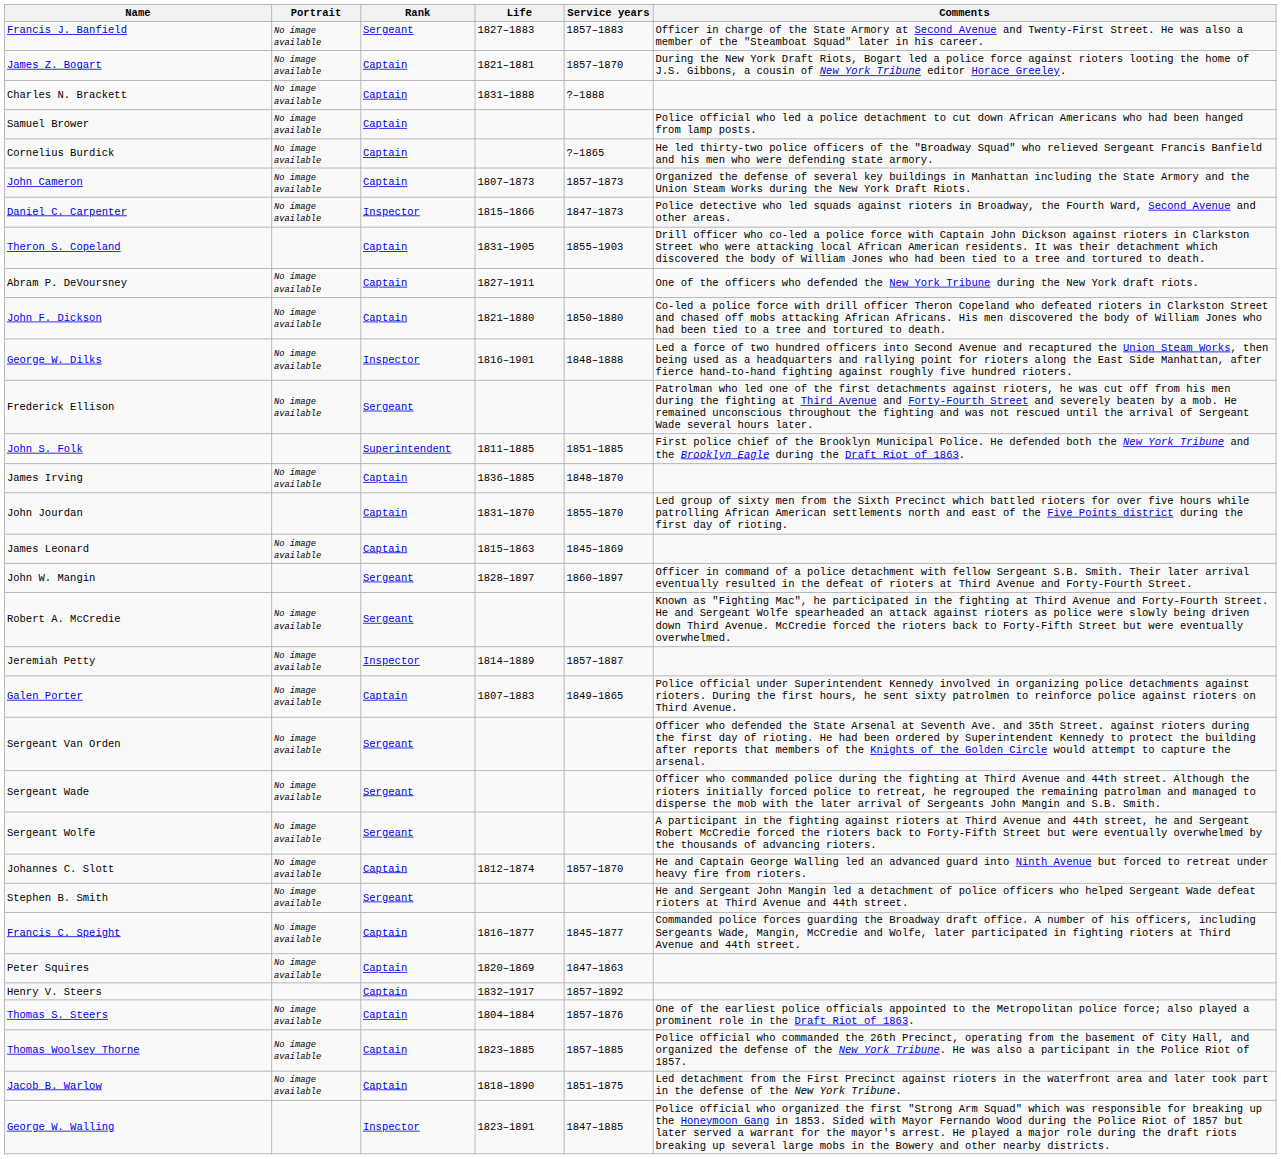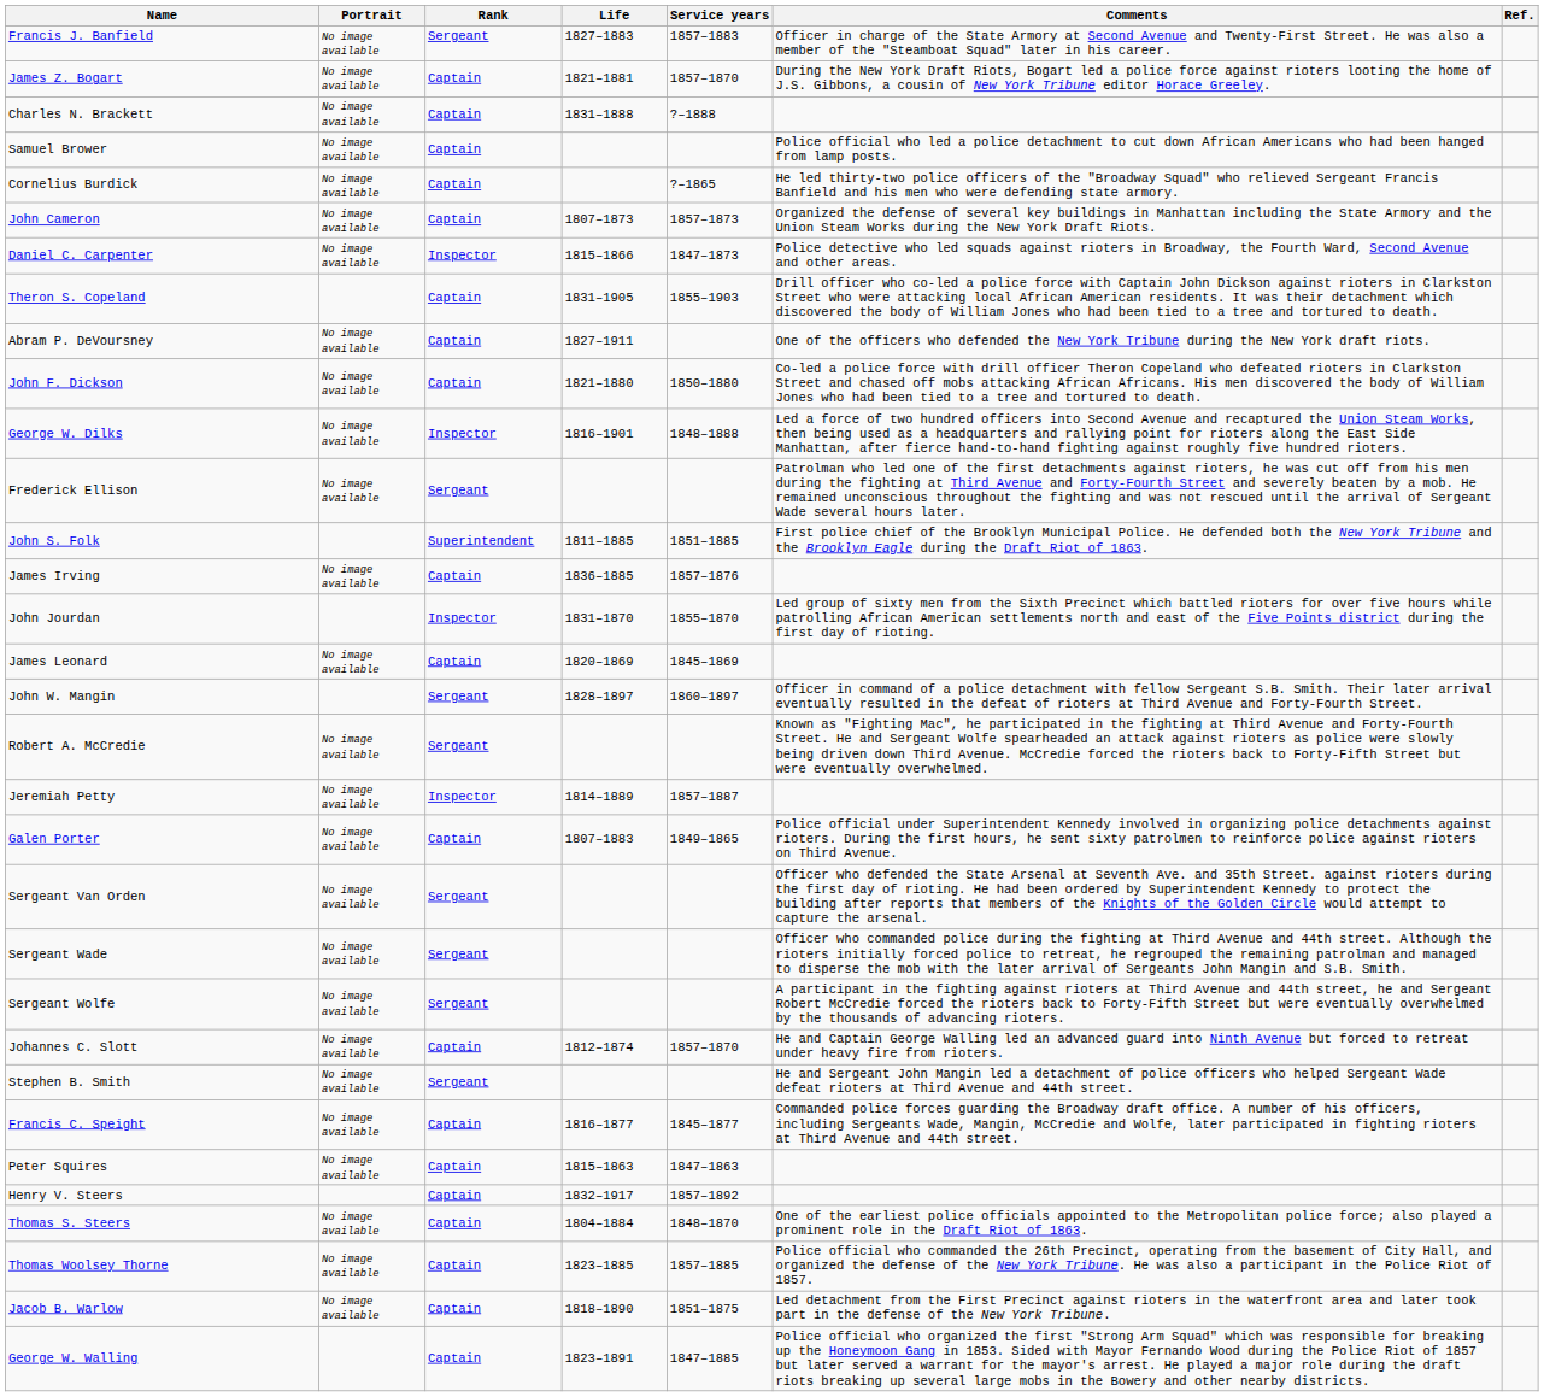 <table class="sortable wikitable">
 <tr>
 <th width="21%">Name</th>
 <th width="7%">Portrait</th>
 <th width="9%">Rank</th>
 <th width="7%">Life</th>
 <th width="7%">Service years</th>
 <th width="55%">Comments</th>
+<th width="1%">Ref.</th>
 </tr>
 <tr valign="top">
 <td><a href='#'>Francis J. Banfield</a></td>
 <td><small><em>No image <br>available</em></small></td>
 <td><a href='#'>Sergeant</a></td>
 <td>1827–1883</td>
 <td>1857–1883</td>
 <td>Officer in charge of the State Armory at <a href='#'>Second Avenue</a> and Twenty-First Street. He was also a member of the "Steamboat Squad" later in his career.</td>
+<td></td>
 </tr>
 <tr>
 <td><a href='#'>James Z. Bogart</a></td>
 <td><small><em>No image <br>available</em></small></td>
 <td><a href='#'>Captain</a></td>
 <td>1821–1881</td>
 <td>1857–1870</td>
 <td>During the New York Draft Riots, Bogart led a police force against rioters looting the home of J.S. Gibbons, a cousin of <em><a href='#'>New York Tribune</a></em> editor <a href='#'>Horace Greeley</a>.</td>
+<td></td>
 </tr>
 <tr>
 <td>Charles N. Brackett</td>
 <td><small><em>No image <br>available</em></small></td>
 <td><a href='#'>Captain</a></td>
 <td>1831–1888</td>
 <td>?–1888</td>
+<td></td>
 <td></td>
 </tr>
 <tr>
 <td>Samuel Brower</td>
 <td><small><em>No image <br>available</em></small></td>
 <td><a href='#'>Captain</a></td>
 <td></td>
 <td></td>
 <td>Police official who led a police detachment to cut down African Americans who had been hanged from lamp posts.</td>
+<td></td>
 </tr>
 <tr>
 <td>Cornelius Burdick</td>
 <td><small><em>No image <br>available</em></small></td>
 <td><a href='#'>Captain</a></td>
 <td></td>
 <td>?–1865</td>
 <td>He led thirty-two police officers of the "Broadway Squad" who relieved Sergeant Francis Banfield and his men who were defending state armory.</td>
+<td></td>
 </tr>
 <tr>
 <td><a href='#'>John Cameron</a></td>
 <td><small><em>No image <br>available</em></small></td>
 <td><a href='#'>Captain</a></td>
 <td>1807–1873</td>
 <td>1857–1873</td>
 <td>Organized the defense of several key buildings in Manhattan including the State Armory and the Union Steam Works during the New York Draft Riots.</td>
+<td></td>
 </tr>
 <tr>
 <td><a href='#'>Daniel C. Carpenter</a></td>
 <td><small><em>No image <br>available</em></small></td>
 <td><a href='#'>Inspector</a></td>
 <td>1815–1866</td>
 <td>1847–1873</td>
 <td>Police detective who led squads against rioters in Broadway, the Fourth Ward, <a href='#'>Second Avenue</a> and other areas.</td>
+<td></td>
 </tr>
 <tr>
 <td><a href='#'>Theron S. Copeland</a></td>
 <td></td>
 <td><a href='#'>Captain</a></td>
 <td>1831–1905</td>
 <td>1855–1903</td>
 <td>Drill officer who co-led a police force with Captain John Dickson against rioters in Clarkston Street who were attacking local African American residents. It was their detachment which discovered the body of William Jones who had been tied to a tree and tortured to death.</td>
+<td></td>
 </tr>
 <tr>
 <td>Abram P. DeVoursney</td>
 <td><small><em>No image <br>available</em></small></td>
 <td><a href='#'>Captain</a></td>
 <td>1827–1911</td>
 <td></td>
 <td>One of the officers who defended the <a href='#'>New York Tribune</a> during the New York draft riots.</td>
+<td></td>
 </tr>
 <tr>
 <td><a href='#'>John F. Dickson</a></td>
 <td><small><em>No image <br>available</em></small></td>
 <td><a href='#'>Captain</a></td>
 <td>1821–1880</td>
 <td>1850–1880</td>
 <td>Co-led a police force with drill officer Theron Copeland who defeated rioters in Clarkston Street and chased off mobs attacking African Africans. His men discovered the body of William Jones who had been tied to a tree and tortured to death.</td>
+<td></td>
 </tr>
 <tr>
 <td><a href='#'>George W. Dilks</a></td>
 <td><small><em>No image <br>available</em></small></td>
 <td><a href='#'>Inspector</a></td>
 <td>1816–1901</td>
 <td>1848–1888</td>
 <td>Led a force of two hundred officers into Second Avenue and recaptured the <a href='#'>Union Steam Works</a>, then being used as a headquarters and rallying point for rioters along the East Side Manhattan, after fierce hand-to-hand fighting against roughly five hundred rioters.</td>
+<td></td>
 </tr>
 <tr>
 <td>Frederick Ellison</td>
 <td><small><em>No image <br>available</em></small></td>
 <td><a href='#'>Sergeant</a></td>
 <td></td>
 <td></td>
 <td>Patrolman who led one of the first detachments against rioters, he was cut off from his men during the fighting at <a href='#'>Third Avenue</a> and <a href='#'>Forty-Fourth Street</a> and severely beaten by a mob. He remained unconscious throughout the fighting and was not rescued until the arrival of Sergeant Wade several hours later.</td>
+<td></td>
 </tr>
 <tr>
 <td><a href='#'>John S. Folk</a></td>
 <td></td>
 <td><a href='#'>Superintendent</a></td>
 <td>1811–1885</td>
 <td>1851–1885</td>
 <td>First police chief of the Brooklyn Municipal Police. He defended both the <em><a href='#'>New York Tribune</a></em> and the <em><a href='#'>Brooklyn Eagle</a></em> during the <a href='#'>Draft Riot of 1863</a>.</td>
+<td></td>
 </tr>
 <tr>
 <td>James Irving</td>
 <td><small><em>No image <br>available</em></small></td>
 <td><a href='#'>Captain</a></td>
 <td>1836–1885</td>
-<td>1848–1870</td>
+<td>1857–1876</td>
+<td></td>
 <td></td>
 </tr>
 <tr>
 <td>John Jourdan</td>
 <td></td>
-<td><a href='#'>Captain</a></td>
+<td><a href='#'>Inspector</a></td>
 <td>1831–1870</td>
 <td>1855–1870</td>
 <td>Led group of sixty men from the Sixth Precinct which battled rioters for over five hours while patrolling African American settlements north and east of the <a href='#'>Five Points district</a> during the first day of rioting.</td>
+<td></td>
 </tr>
 <tr>
 <td>James Leonard</td>
 <td><small><em>No image <br>available</em></small></td>
 <td><a href='#'>Captain</a></td>
-<td>1815–1863</td>
+<td>1820–1869</td>
 <td>1845–1869</td>
+<td></td>
 <td></td>
 </tr>
 <tr>
 <td>John W. Mangin</td>
 <td></td>
 <td><a href='#'>Sergeant</a></td>
 <td>1828–1897</td>
 <td>1860–1897</td>
 <td>Officer in command of a police detachment with fellow Sergeant S.B. Smith. Their later arrival eventually resulted in the defeat of rioters at Third Avenue and Forty-Fourth Street.</td>
+<td></td>
 </tr>
 <tr>
 <td>Robert A. McCredie</td>
 <td><small><em>No image <br>available</em></small></td>
 <td><a href='#'>Sergeant</a></td>
 <td></td>
 <td></td>
 <td>Known as "Fighting Mac", he participated in the fighting at Third Avenue and Forty-Fourth Street. He and Sergeant Wolfe spearheaded an attack against rioters as police were slowly being driven down Third Avenue. McCredie forced the rioters back to Forty-Fifth Street but were eventually overwhelmed.</td>
+<td></td>
 </tr>
 <tr>
 <td>Jeremiah Petty</td>
 <td><small><em>No image <br>available</em></small></td>
 <td><a href='#'>Inspector</a></td>
 <td>1814–1889</td>
 <td>1857–1887</td>
+<td></td>
 <td></td>
 </tr>
 <tr>
 <td><a href='#'>Galen Porter</a></td>
 <td><small><em>No image <br>available</em></small></td>
 <td><a href='#'>Captain</a></td>
 <td>1807–1883</td>
 <td>1849–1865</td>
 <td>Police official under Superintendent Kennedy involved in organizing police detachments against rioters. During the first hours, he sent sixty patrolmen to reinforce police against rioters on Third Avenue.</td>
+<td></td>
 </tr>
 <tr>
 <td>Sergeant Van Orden </td>
 <td><small><em>No image <br>available</em></small></td>
 <td><a href='#'>Sergeant</a></td>
 <td></td>
 <td></td>
 <td>Officer who defended the State Arsenal at Seventh Ave. and 35th Street. against rioters during the first day of rioting. He had been ordered by Superintendent Kennedy to protect the building after reports that members of the <a href='#'>Knights of the Golden Circle</a> would attempt to capture the arsenal.</td>
+<td></td>
 </tr>
 <tr>
 <td>Sergeant Wade </td>
 <td><small><em>No image <br>available</em></small></td>
 <td><a href='#'>Sergeant</a></td>
 <td></td>
 <td></td>
 <td>Officer who commanded police during the fighting at Third Avenue and 44th street. Although the rioters initially forced police to retreat, he regrouped the remaining patrolman and managed to disperse the mob with the later arrival of Sergeants John Mangin and S.B. Smith.</td>
+<td></td>
 </tr>
 <tr>
 <td>Sergeant Wolfe </td>
 <td><small><em>No image <br>available</em></small></td>
 <td><a href='#'>Sergeant</a></td>
 <td></td>
 <td></td>
 <td>A participant in the fighting against rioters at Third Avenue and 44th street, he and Sergeant Robert McCredie forced the rioters back to Forty-Fifth Street but were eventually overwhelmed by the thousands of advancing rioters.</td>
+<td></td>
 </tr>
 <tr>
 <td>Johannes C. Slott </td>
 <td><small><em>No image <br>available</em></small></td>
 <td><a href='#'>Captain</a></td>
 <td>1812–1874</td>
 <td>1857–1870</td>
 <td>He and Captain George Walling led an advanced guard into <a href='#'>Ninth Avenue</a> but forced to retreat under heavy fire from rioters.</td>
+<td></td>
 </tr>
 <tr>
 <td>Stephen B. Smith</td>
 <td><small><em>No image <br>available</em></small></td>
 <td><a href='#'>Sergeant</a></td>
 <td></td>
 <td></td>
 <td>He and Sergeant John Mangin led a detachment of police officers who helped Sergeant Wade defeat rioters at Third Avenue and 44th street.</td>
+<td></td>
 </tr>
 <tr>
 <td><a href='#'>Francis C. Speight</a></td>
 <td><small><em>No image <br>available</em></small></td>
 <td><a href='#'>Captain</a></td>
 <td>1816–1877</td>
 <td>1845–1877</td>
 <td>Commanded police forces guarding the Broadway draft office. A number of his officers, including Sergeants Wade, Mangin, McCredie and Wolfe, later participated in fighting rioters at Third Avenue and 44th street.</td>
+<td></td>
 </tr>
 <tr>
 <td>Peter Squires</td>
 <td><small><em>No image <br>available</em></small></td>
 <td><a href='#'>Captain</a></td>
-<td>1820–1869</td>
+<td>1815–1863</td>
 <td>1847–1863</td>
+<td></td>
 <td></td>
 </tr>
 <tr>
 <td>Henry V. Steers</td>
 <td></td>
 <td><a href='#'>Captain</a></td>
 <td>1832–1917</td>
 <td>1857–1892</td>
 <td></td>
+<td></td>
 </tr>
 <tr>
 <td><a href='#'>Thomas S. Steers</a></td>
 <td><small><em>No image <br>available</em></small></td>
 <td><a href='#'>Captain</a></td>
 <td>1804–1884</td>
-<td>1857–1876</td>
+<td>1848–1870</td>
 <td>One of the earliest police officials appointed to the Metropolitan police force; also played a prominent role in the <a href='#'>Draft Riot of 1863</a>.</td>
+<td></td>
 </tr>
 <tr>
 <td><a href='#'>Thomas Woolsey Thorne</a></td>
 <td><small><em>No image <br>available</em></small></td>
 <td><a href='#'>Captain</a></td>
 <td>1823–1885</td>
 <td>1857–1885</td>
 <td>Police official who commanded the 26th Precinct, operating from the basement of City Hall, and organized the defense of the <em><a href='#'>New York Tribune</a></em>. He was also a participant in the Police Riot of 1857.</td>
+<td></td>
 </tr>
 <tr>
 <td><a href='#'>Jacob B. Warlow</a></td>
 <td><small><em>No image <br>available</em></small></td>
 <td><a href='#'>Captain</a></td>
 <td>1818–1890</td>
 <td>1851–1875</td>
 <td>Led detachment from the First Precinct against rioters in the waterfront area and later took part in the defense of the <em>New York Tribune</em>.</td>
+<td></td>
 </tr>
 <tr>
 <td><a href='#'>George W. Walling</a></td>
 <td></td>
-<td><a href='#'>Inspector</a></td>
+<td><a href='#'>Captain</a></td>
 <td>1823–1891</td>
 <td>1847–1885</td>
 <td>Police official who organized the first "Strong Arm Squad" which was responsible for breaking up the <a href='#'>Honeymoon Gang</a> in 1853. Sided with Mayor Fernando Wood during the Police Riot of 1857 but later served a warrant for the mayor's arrest. He played a major role during the draft riots breaking up several large mobs in the Bowery and other nearby districts.</td>
+<td></td>
 </tr>
 </table>
